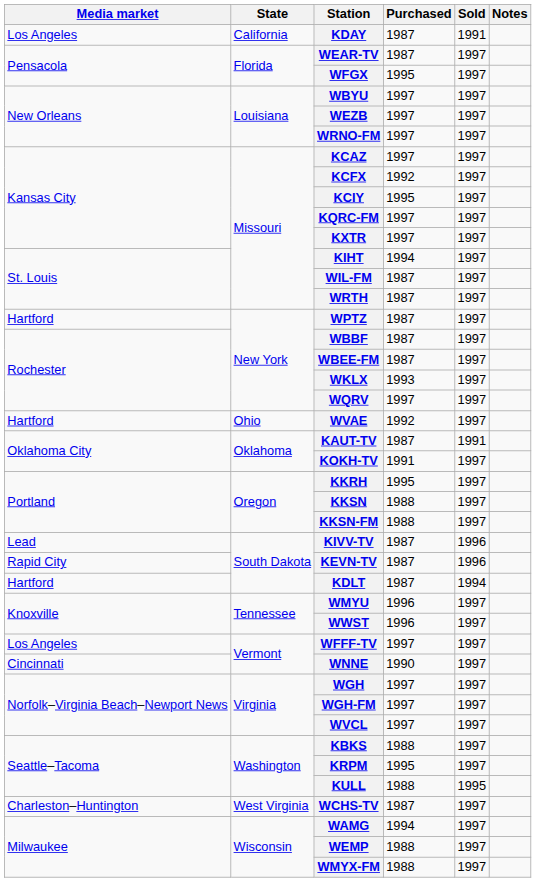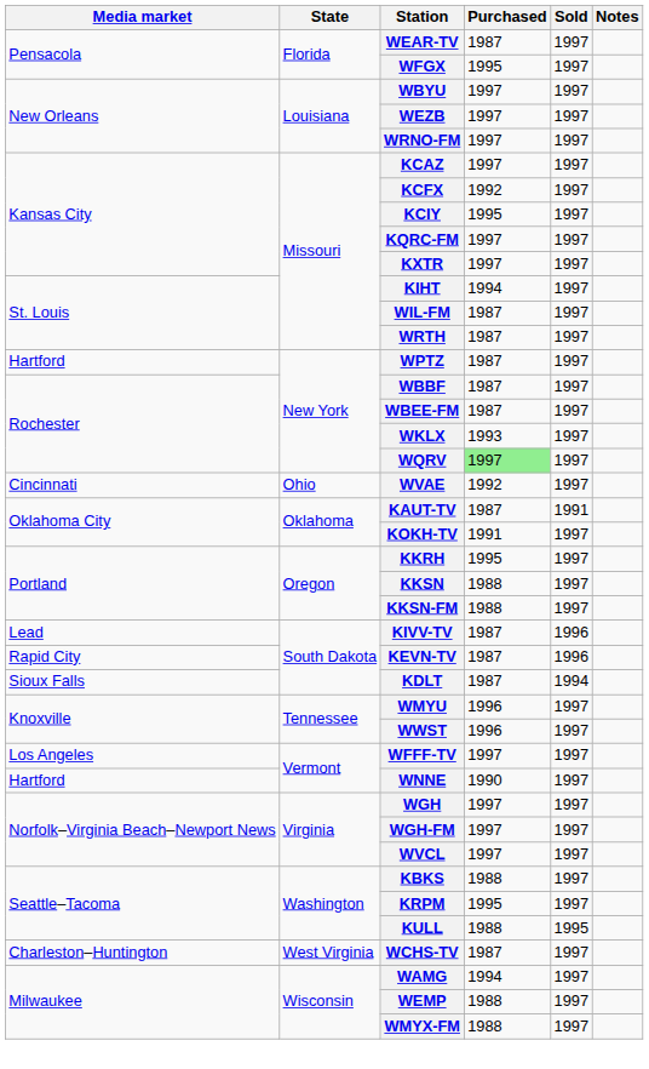 <table class="wikitable sortable">
 <tr>
 <th scope="col"><a href='#'>Media market</a></th>
 <th scope="col">State</th>
 <th scope="col">Station</th>
 <th scope="col">Purchased</th>
 <th scope="col">Sold</th>
 <th scope="col" class="unsortable">Notes</th>
-</tr>
-<tr>
-<td><a href='#'>Los Angeles</a></td>
-<td><a href='#'>California</a></td>
-<th><a href='#'>KDAY</a></th>
-<td>1987</td>
-<td>1991</td>
-<td></td>
 </tr>
 <tr>
 <td rowspan="2"><a href='#'>Pensacola</a></td>
 <td rowspan="2"><a href='#'>Florida</a></td>
 <th><a href='#'>WEAR-TV</a></th>
 <td>1987</td>
 <td>1997</td>
 <td></td>
 </tr>
 <tr>
 <th><a href='#'>WFGX</a></th>
 <td>1995</td>
 <td>1997</td>
 <td></td>
 </tr>
 <tr>
 <td rowspan="3"><a href='#'>New Orleans</a></td>
 <td rowspan="3"><a href='#'>Louisiana</a></td>
 <th><a href='#'>WBYU</a></th>
 <td>1997</td>
 <td>1997</td>
 <td></td>
 </tr>
 <tr>
 <th><a href='#'>WEZB</a></th>
 <td>1997</td>
 <td>1997</td>
 <td></td>
 </tr>
 <tr>
 <th><a href='#'>WRNO-FM</a></th>
 <td>1997</td>
 <td>1997</td>
 <td></td>
 </tr>
 <tr>
 <td rowspan="5"><a href='#'>Kansas City</a></td>
 <td rowspan="8"><a href='#'>Missouri</a></td>
 <th><a href='#'>KCAZ</a></th>
 <td>1997</td>
 <td>1997</td>
 <td></td>
 </tr>
 <tr>
 <th><a href='#'>KCFX</a></th>
 <td>1992</td>
 <td>1997</td>
 <td></td>
 </tr>
 <tr>
 <th><a href='#'>KCIY</a></th>
 <td>1995</td>
 <td>1997</td>
 <td></td>
 </tr>
 <tr>
 <th><a href='#'>KQRC-FM</a></th>
 <td>1997</td>
 <td>1997</td>
 <td></td>
 </tr>
 <tr>
 <th><a href='#'>KXTR</a></th>
 <td>1997</td>
 <td>1997</td>
 <td></td>
 </tr>
 <tr>
 <td rowspan="3"><a href='#'>St. Louis</a></td>
 <th><a href='#'>KIHT</a></th>
 <td>1994</td>
 <td>1997</td>
 <td></td>
 </tr>
 <tr>
 <th><a href='#'>WIL-FM</a></th>
 <td>1987</td>
 <td>1997</td>
 <td></td>
 </tr>
 <tr>
 <th><a href='#'>WRTH</a></th>
 <td>1987</td>
 <td>1997</td>
 <td></td>
 </tr>
 <tr>
 <td><a href='#'>Hartford</a></td>
 <td rowspan="5"><a href='#'>New York</a></td>
 <th><a href='#'>WPTZ</a></th>
 <td>1987</td>
 <td>1997</td>
 <td></td>
 </tr>
 <tr>
 <td rowspan="4"><a href='#'>Rochester</a></td>
 <th><a href='#'>WBBF</a></th>
 <td>1987</td>
 <td>1997</td>
 <td></td>
 </tr>
 <tr>
 <th><a href='#'>WBEE-FM</a></th>
 <td>1987</td>
 <td>1997</td>
 <td></td>
 </tr>
 <tr>
 <th><a href='#'>WKLX</a></th>
 <td>1993</td>
 <td>1997</td>
 <td></td>
 </tr>
 <tr>
 <th><a href='#'>WQRV</a></th>
-<td>1997</td>
+<td style="background: lightgreen;">1997</td>
 <td>1997</td>
 <td></td>
 </tr>
 <tr>
-<td><a href='#'>Hartford</a></td>
+<td><a href='#'>Cincinnati</a></td>
 <td><a href='#'>Ohio</a></td>
 <th><a href='#'>WVAE</a></th>
 <td>1992</td>
 <td>1997</td>
 <td></td>
 </tr>
 <tr>
 <td rowspan="2"><a href='#'>Oklahoma City</a></td>
 <td rowspan="2"><a href='#'>Oklahoma</a></td>
 <th><a href='#'>KAUT-TV</a></th>
 <td>1987</td>
 <td>1991</td>
 <td></td>
 </tr>
 <tr>
 <th><a href='#'>KOKH-TV</a></th>
 <td>1991</td>
 <td>1997</td>
 <td></td>
 </tr>
 <tr>
 <td rowspan="3"><a href='#'>Portland</a></td>
 <td rowspan="3"><a href='#'>Oregon</a></td>
 <th><a href='#'>KKRH</a></th>
 <td>1995</td>
 <td>1997</td>
 <td></td>
 </tr>
 <tr>
 <th><a href='#'>KKSN</a></th>
 <td>1988</td>
 <td>1997</td>
 <td></td>
 </tr>
 <tr>
 <th><a href='#'>KKSN-FM</a></th>
 <td>1988</td>
 <td>1997</td>
 <td></td>
 </tr>
 <tr>
 <td><a href='#'>Lead</a></td>
 <td rowspan="3"><a href='#'>South Dakota</a></td>
 <th><a href='#'>KIVV-TV</a></th>
 <td>1987</td>
 <td>1996</td>
 <td></td>
 </tr>
 <tr>
 <td><a href='#'>Rapid City</a></td>
 <th><a href='#'>KEVN-TV</a></th>
 <td>1987</td>
 <td>1996</td>
 <td></td>
 </tr>
 <tr>
-<td><a href='#'>Hartford</a></td>
+<td><a href='#'>Sioux Falls</a></td>
 <th><a href='#'>KDLT</a></th>
 <td>1987</td>
 <td>1994</td>
 <td></td>
 </tr>
 <tr>
 <td rowspan="2"><a href='#'>Knoxville</a></td>
 <td rowspan="2"><a href='#'>Tennessee</a></td>
 <th><a href='#'>WMYU</a></th>
 <td>1996</td>
 <td>1997</td>
 <td></td>
 </tr>
 <tr>
 <th><a href='#'>WWST</a></th>
 <td>1996</td>
 <td>1997</td>
 <td></td>
 </tr>
 <tr>
 <td><a href='#'>Los Angeles</a></td>
 <td rowspan="2"><a href='#'>Vermont</a></td>
 <th><a href='#'>WFFF-TV</a></th>
 <td>1997</td>
 <td>1997</td>
 <td></td>
 </tr>
 <tr>
-<td><a href='#'>Cincinnati</a></td>
+<td><a href='#'>Hartford</a></td>
 <th><a href='#'>WNNE</a></th>
 <td>1990</td>
 <td>1997</td>
 <td></td>
 </tr>
 <tr>
 <td rowspan="3"><a href='#'>Norfolk</a>–<a href='#'>Virginia Beach</a>–<a href='#'>Newport News</a></td>
 <td rowspan="3"><a href='#'>Virginia</a></td>
 <th><a href='#'>WGH</a></th>
 <td>1997</td>
 <td>1997</td>
 <td></td>
 </tr>
 <tr>
 <th><a href='#'>WGH-FM</a></th>
 <td>1997</td>
 <td>1997</td>
 <td></td>
 </tr>
 <tr>
 <th><a href='#'>WVCL</a></th>
 <td>1997</td>
 <td>1997</td>
 <td></td>
 </tr>
 <tr>
 <td rowspan="3"><a href='#'>Seattle</a>–<a href='#'>Tacoma</a></td>
 <td rowspan="3"><a href='#'>Washington</a></td>
 <th><a href='#'>KBKS</a></th>
 <td>1988</td>
 <td>1997</td>
 <td></td>
 </tr>
 <tr>
 <th><a href='#'>KRPM</a></th>
 <td>1995</td>
 <td>1997</td>
 <td></td>
 </tr>
 <tr>
 <th><a href='#'>KULL</a></th>
 <td>1988</td>
 <td>1995</td>
 <td></td>
 </tr>
 <tr>
 <td><a href='#'>Charleston</a>–<a href='#'>Huntington</a></td>
 <td><a href='#'>West Virginia</a></td>
 <th><a href='#'>WCHS-TV</a></th>
 <td>1987</td>
 <td>1997</td>
 <td></td>
 </tr>
 <tr>
 <td rowspan="3"><a href='#'>Milwaukee</a></td>
 <td rowspan="3"><a href='#'>Wisconsin</a></td>
 <th><a href='#'>WAMG</a></th>
 <td>1994</td>
 <td>1997</td>
 <td></td>
 </tr>
 <tr>
 <th><a href='#'>WEMP</a></th>
 <td>1988</td>
 <td>1997</td>
 <td></td>
 </tr>
 <tr>
 <th><a href='#'>WMYX-FM</a></th>
 <td>1988</td>
 <td>1997</td>
 <td></td>
 </tr>
 </table>
